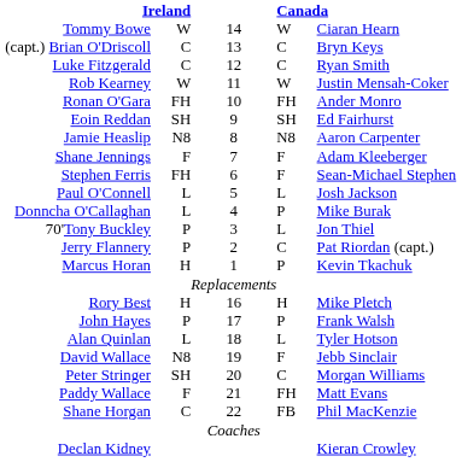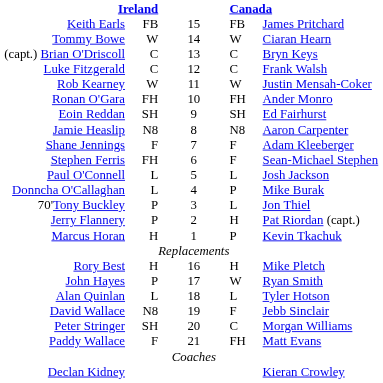 <table width="100%" style="font-size: 90%; " cellspacing="0" cellpadding="0" align=center>
 <tr>
 <td width=41%; text-align=right></td>
 <td width=3%; text-align:right></td>
 <td width=4%; text-align:center></td>
 <td width=3%; text-align:left></td>
 <td width=49%; text-align:left></td>
 </tr>
 <tr>
 <td colspan=2; align=right><strong><a href='#'>Ireland</a></strong></td>
 <td></td>
 <td colspan=2;><strong><a href='#'>Canada</a></strong></td>
+</tr>
+<tr>
+<td align=right><a href='#'>Keith Earls</a></td>
+<td align=right>FB</td>
+<td align=center>15</td>
+<td>FB</td>
+<td><a href='#'>James Pritchard</a> </td>
 </tr>
 <tr>
 <td align=right><a href='#'>Tommy Bowe</a></td>
 <td align=right>W</td>
 <td align=center>14</td>
 <td>W</td>
 <td><a href='#'>Ciaran Hearn</a></td>
 </tr>
 <tr>
 <td align=right> (capt.) <a href='#'>Brian O'Driscoll</a></td>
 <td align=right>C</td>
 <td align=center>13</td>
 <td>C</td>
 <td><a href='#'>Bryn Keys</a></td>
 </tr>
 <tr>
 <td align=right><a href='#'>Luke Fitzgerald</a></td>
 <td align=right>C</td>
 <td align=center>12</td>
 <td>C</td>
-<td><a href='#'>Ryan Smith</a></td>
+<td><a href='#'>Frank Walsh</a> </td>
 </tr>
 <tr>
 <td align=right><a href='#'>Rob Kearney</a></td>
 <td align=right>W</td>
 <td align=center>11</td>
 <td>W</td>
 <td><a href='#'>Justin Mensah-Coker</a></td>
 </tr>
 <tr>
 <td align=right> <a href='#'>Ronan O'Gara</a></td>
 <td align=right>FH</td>
 <td align=center>10</td>
 <td>FH</td>
 <td><a href='#'>Ander Monro</a> </td>
 </tr>
 <tr>
 <td align=right> <a href='#'>Eoin Reddan</a></td>
 <td align=right>SH</td>
 <td align=center>9</td>
 <td>SH</td>
 <td><a href='#'>Ed Fairhurst</a></td>
 </tr>
 <tr>
 <td align=right> <a href='#'>Jamie Heaslip</a></td>
 <td align=right>N8</td>
 <td align=center>8</td>
 <td>N8</td>
 <td><a href='#'>Aaron Carpenter</a></td>
 </tr>
 <tr>
 <td align=right><a href='#'>Shane Jennings</a></td>
 <td align=right>F</td>
 <td align=center>7</td>
 <td>F</td>
 <td><a href='#'>Adam Kleeberger</a></td>
 </tr>
 <tr>
 <td align=right><a href='#'>Stephen Ferris</a></td>
 <td align=right>FH</td>
 <td align=center>6</td>
 <td>F</td>
 <td><a href='#'>Sean-Michael Stephen</a> </td>
 </tr>
 <tr>
 <td align=right> <a href='#'>Paul O'Connell</a></td>
 <td align=right>L</td>
 <td align=center>5</td>
 <td>L</td>
 <td><a href='#'>Josh Jackson</a></td>
 </tr>
 <tr>
 <td align=right><a href='#'>Donncha O'Callaghan</a></td>
 <td align=right>L</td>
 <td align=center>4</td>
 <td>P</td>
 <td><a href='#'>Mike Burak</a> </td>
 </tr>
 <tr>
 <td align=right> 70'<a href='#'>Tony Buckley</a></td>
 <td align=right>P</td>
 <td align=center>3</td>
 <td>L</td>
 <td><a href='#'>Jon Thiel</a></td>
 </tr>
 <tr>
 <td align=right> <a href='#'>Jerry Flannery</a></td>
 <td align=right>P</td>
 <td align=center>2</td>
-<td>C</td>
+<td>H</td>
 <td><a href='#'>Pat Riordan</a> (capt.) </td>
 </tr>
 <tr>
 <td align=right> <a href='#'>Marcus Horan</a></td>
 <td align=right>H</td>
 <td align=center>1</td>
 <td>P</td>
 <td><a href='#'>Kevin Tkachuk</a> </td>
 </tr>
 <tr>
 <td></td>
 <td></td>
 <td align=center><em>Replacements</em></td>
 <td></td>
 <td></td>
 </tr>
 <tr>
 <td align=right> <a href='#'>Rory Best</a></td>
 <td align=right>H</td>
 <td align=center>16</td>
 <td>H</td>
 <td><a href='#'>Mike Pletch</a> </td>
 </tr>
 <tr>
 <td align=right> <a href='#'>John Hayes</a></td>
 <td align=right>P</td>
 <td align=center>17</td>
-<td>P</td>
-<td><a href='#'>Frank Walsh</a> </td>
+<td>W</td>
+<td><a href='#'>Ryan Smith</a></td>
 </tr>
 <tr>
 <td align=right> <a href='#'>Alan Quinlan</a></td>
 <td align=right>L</td>
 <td align=center>18</td>
 <td>L</td>
 <td><a href='#'>Tyler Hotson</a> </td>
 </tr>
 <tr>
 <td align=right> <a href='#'>David Wallace</a></td>
 <td align=right>N8</td>
 <td align=center>19</td>
 <td>F</td>
 <td><a href='#'>Jebb Sinclair</a> </td>
 </tr>
 <tr>
 <td align=right> <a href='#'>Peter Stringer</a></td>
 <td align=right>SH</td>
 <td align=center>20</td>
 <td>C</td>
 <td><a href='#'>Morgan Williams</a></td>
 </tr>
 <tr>
 <td align=right> <a href='#'>Paddy Wallace</a></td>
 <td align=right>F</td>
 <td align=center>21</td>
 <td>FH</td>
 <td><a href='#'>Matt Evans</a> </td>
 </tr>
 <tr>
-<td align=right> <a href='#'>Shane Horgan</a></td>
-<td align=right>C</td>
-<td align=center>22</td>
-<td>FB</td>
-<td><a href='#'>Phil MacKenzie</a> </td>
-</tr>
-<tr>
 <td></td>
 <td></td>
 <td align=center><em>Coaches</em></td>
 <td></td>
 <td></td>
 </tr>
 <tr>
 <td align=right> <a href='#'>Declan Kidney</a></td>
 <td></td>
 <td></td>
 <td></td>
 <td><a href='#'>Kieran Crowley</a> </td>
 </tr>
 </table>
